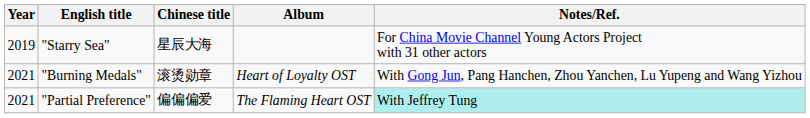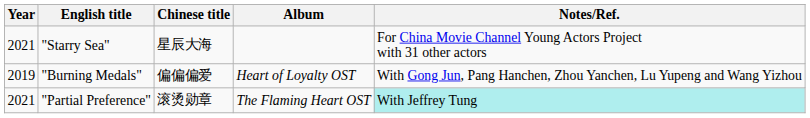 <table class="wikitable">
 <tr>
 <th>Year</th>
 <th>English title</th>
 <th>Chinese title</th>
 <th>Album</th>
 <th>Notes/Ref.</th>
 </tr>
 <tr>
-<td>2019</td>
+<td>2021</td>
 <td>"Starry Sea"</td>
 <td>星辰大海</td>
 <td></td>
 <td>For <a href='#'>China Movie Channel</a> Young Actors Project<br>with 31 other actors</td>
 </tr>
 <tr>
-<td>2021</td>
+<td>2019</td>
 <td>"Burning Medals"</td>
-<td>滚烫勋章</td>
+<td>偏偏偏爱</td>
 <td><em>Heart of Loyalty OST</em></td>
 <td>With <a href='#'>Gong Jun</a>, Pang Hanchen, Zhou Yanchen, Lu Yupeng and Wang Yizhou</td>
 </tr>
 <tr>
 <td>2021</td>
 <td>"Partial Preference"</td>
-<td>偏偏偏爱</td>
+<td>滚烫勋章</td>
 <td><em>The Flaming Heart OST</em></td>
 <td style="background: paleturquoise;">With Jeffrey Tung</td>
 </tr>
 </table>
